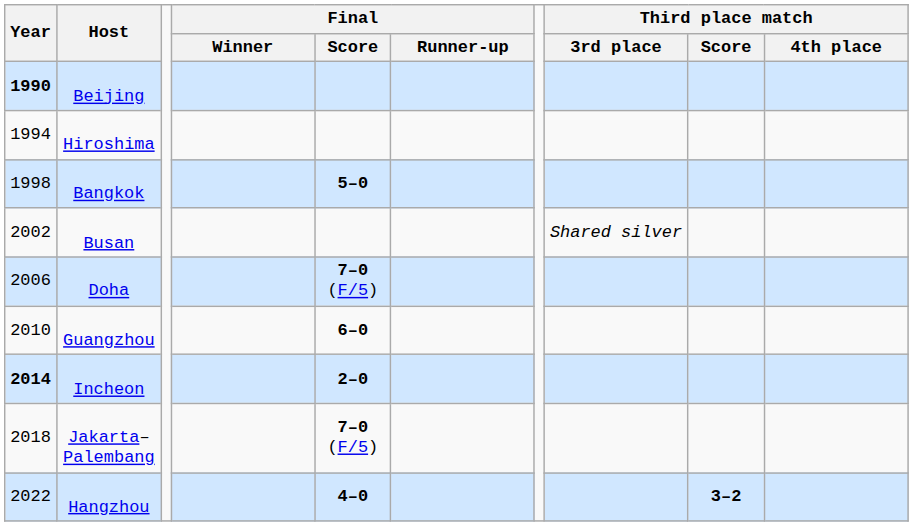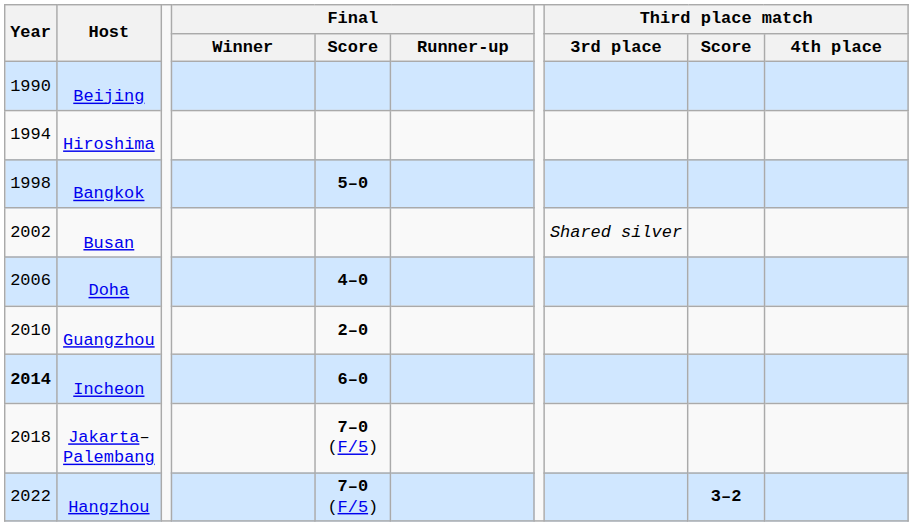 <table class="wikitable" style="font-size:90%; width: 100%; text-align: center;">
 <tr>
 <th rowspan=2 width=5%>Year</th>
 <th rowspan=2 width=10%>Host</th>
 <td width=1% rowspan=11></td>
 <th colspan=3>Final</th>
 <td width=1% rowspan=11></td>
 <th colspan=3>Third place match</th>
 </tr>
 <tr>
 <th width=15%>Winner</th>
 <th width=8%>Score</th>
 <th width=15%>Runner-up</th>
 <th width=15%>3rd place</th>
 <th width=8%>Score</th>
 <th width=15%>4th place</th>
 </tr>
 <tr bgcolor=#D0E7FF>
-<td><strong>1990<br></strong></td>
+<td>1990<br></td>
 <td><br><a href='#'>Beijing</a></td>
 <td><strong></strong></td>
 <td></td>
 <td></td>
 <td></td>
 <td></td>
 <td></td>
 </tr>
 <tr>
 <td>1994<br></td>
 <td><br><a href='#'>Hiroshima</a></td>
 <td><strong></strong></td>
 <td></td>
 <td></td>
 <td></td>
 <td></td>
 <td></td>
 </tr>
 <tr bgcolor=#D0E7FF>
 <td>1998<br></td>
 <td><br><a href='#'>Bangkok</a></td>
 <td><strong></strong></td>
 <td><strong>5–0</strong></td>
 <td></td>
 <td></td>
 <td></td>
 <td></td>
 </tr>
 <tr>
 <td>2002<br></td>
 <td><br><a href='#'>Busan</a></td>
 <td><strong></strong></td>
 <td></td>
 <td><br></td>
 <td><em>Shared silver</em></td>
 <td></td>
 <td></td>
 </tr>
 <tr bgcolor=#D0E7FF>
 <td>2006<br></td>
 <td><br><a href='#'>Doha</a></td>
 <td><strong></strong></td>
-<td><strong>7–0</strong><br>(<a href='#'>F/5</a>)</td>
+<td><strong>4–0</strong></td>
 <td></td>
 <td></td>
 <td></td>
 <td></td>
 </tr>
 <tr>
 <td>2010<br></td>
 <td><br><a href='#'>Guangzhou</a></td>
 <td><strong></strong></td>
-<td><strong>6–0</strong></td>
+<td><strong>2–0</strong></td>
 <td></td>
 <td></td>
 <td></td>
 <td></td>
 </tr>
 <tr bgcolor=#D0E7FF>
 <td><strong>2014<br></strong></td>
 <td><br><a href='#'>Incheon</a></td>
 <td><strong></strong></td>
-<td><strong>2–0</strong></td>
+<td><strong>6–0</strong></td>
 <td></td>
 <td></td>
 <td></td>
 <td></td>
 </tr>
 <tr>
 <td>2018<br></td>
 <td><br><a href='#'>Jakarta</a>–<a href='#'>Palembang</a></td>
 <td><strong></strong></td>
 <td><strong>7–0</strong><br>(<a href='#'>F/5</a>)</td>
 <td></td>
 <td></td>
 <td></td>
 <td></td>
 </tr>
 <tr bgcolor=#D0E7FF>
 <td>2022<br></td>
 <td><br><a href='#'>Hangzhou</a></td>
 <td><strong></strong></td>
-<td><strong>4–0</strong></td>
+<td><strong>7–0</strong><br>(<a href='#'>F/5</a>)</td>
 <td></td>
 <td></td>
 <td><strong>3–2</strong></td>
 <td></td>
 </tr>
 </table>
